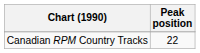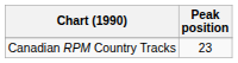 <table class="wikitable sortable">
 <tr>
 <th align="left">Chart (1990)</th>
 <th align="center">Peak<br>position</th>
 </tr>
 <tr>
 </tr>
 <tr>
 <td align="left">Canadian <em>RPM</em> Country Tracks</td>
-<td align="center">22</td>
+<td align="center">23</td>
 </tr>
 </table>
